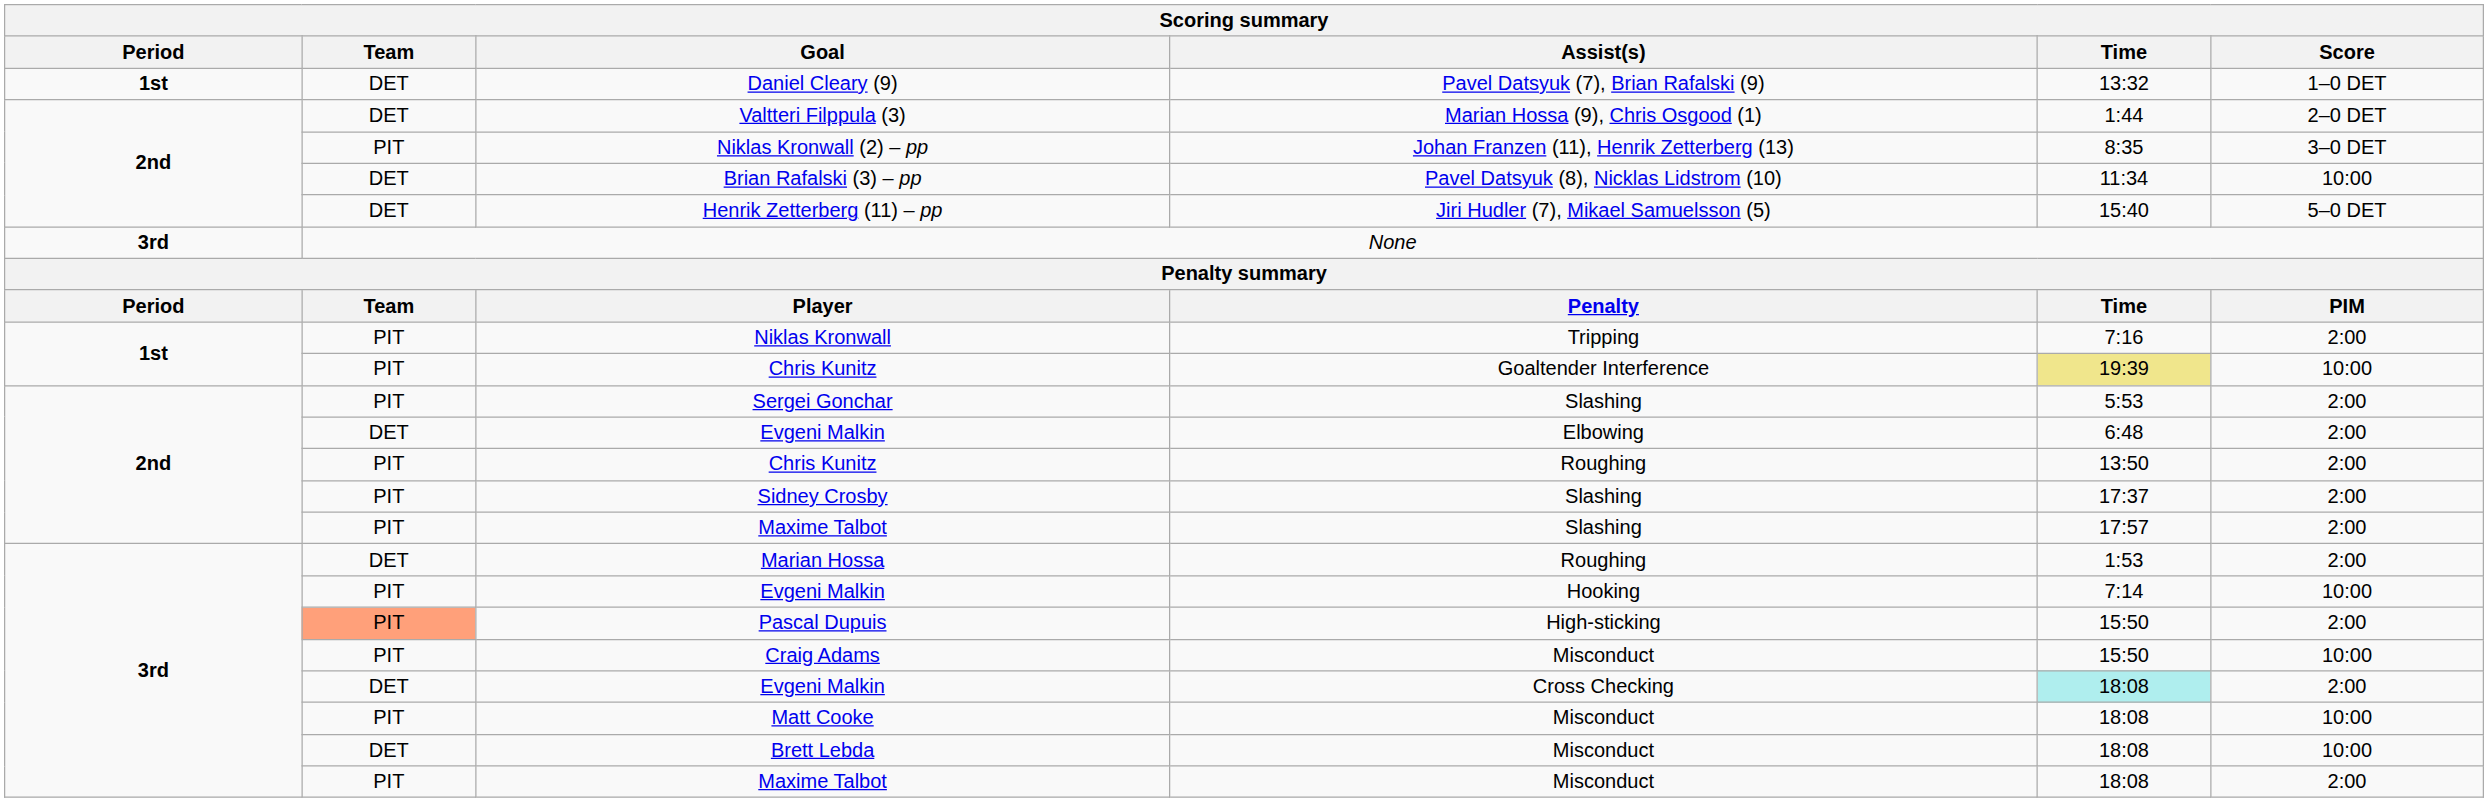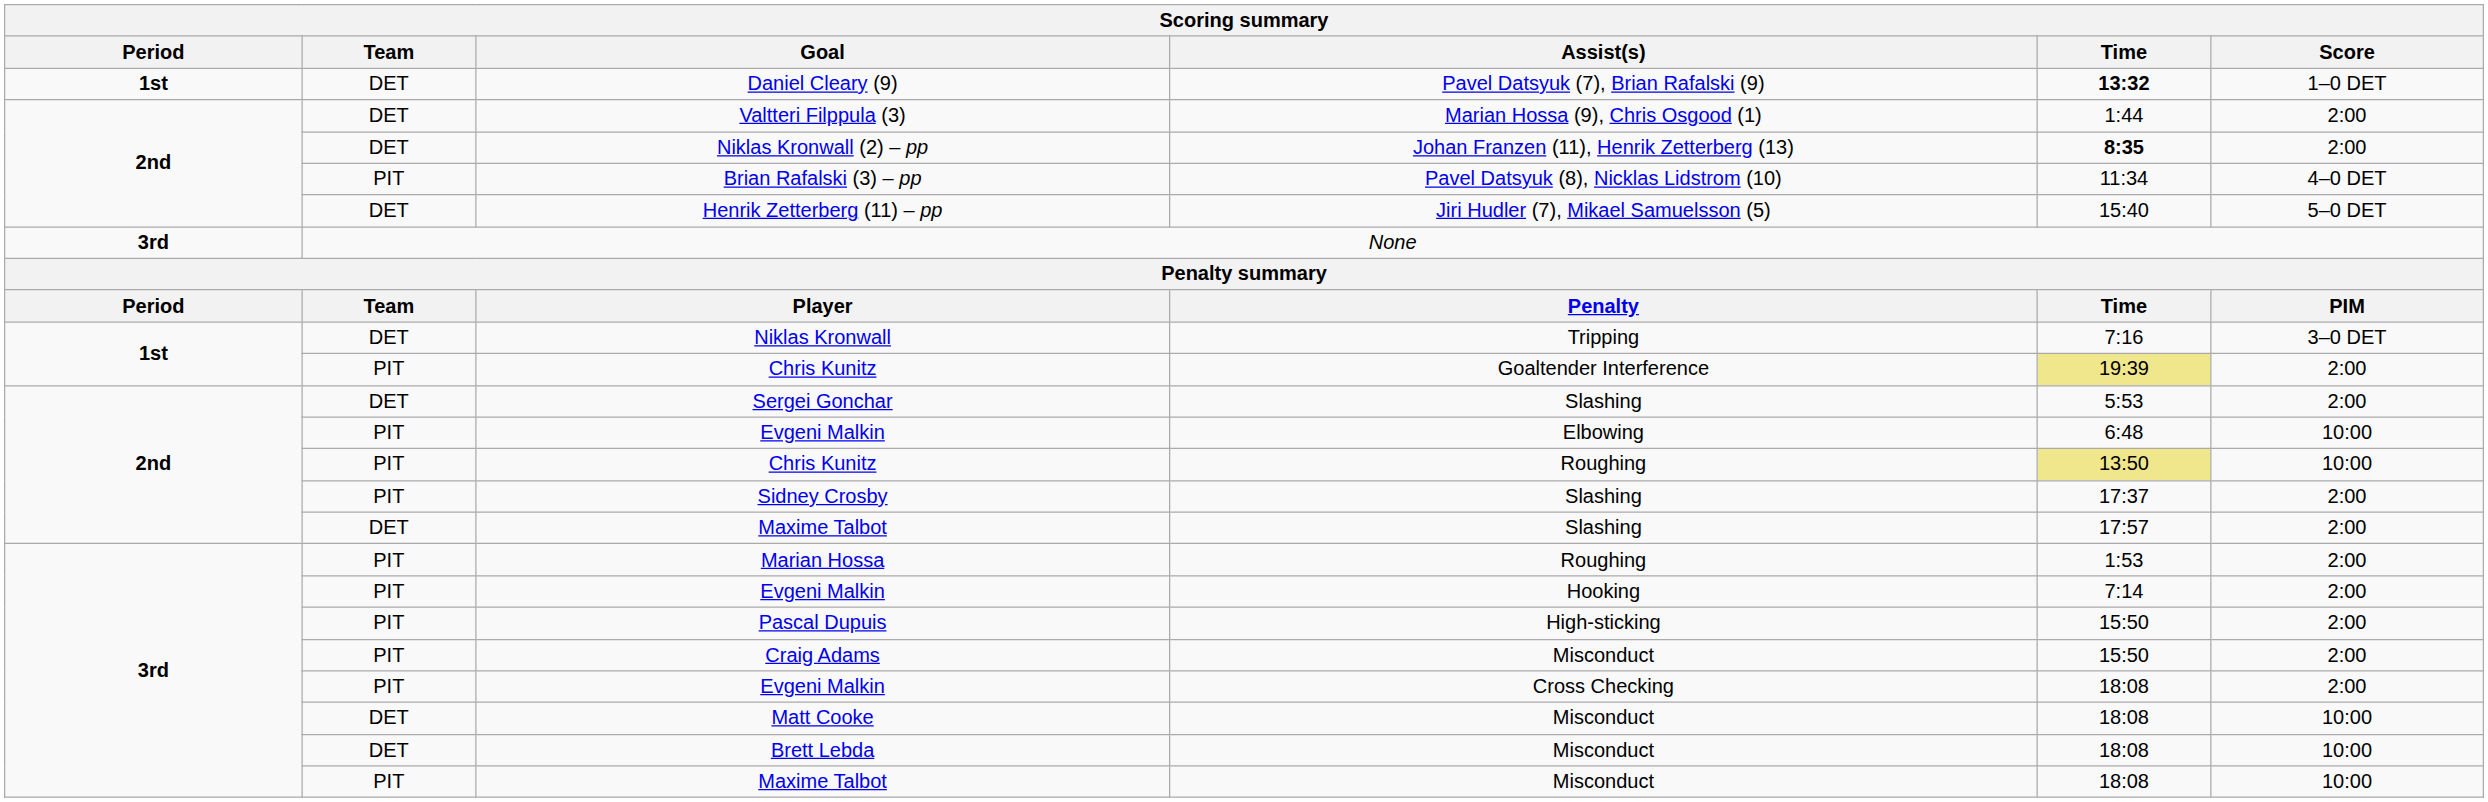 <table width="100%" class="wikitable" style="text-align:center">
 <tr>
 <th colspan="6">Scoring summary</th>
 </tr>
 <tr>
 <th width="12%">Period</th>
 <th width="7%">Team</th>
 <th width="28%">Goal</th>
 <th width="35%">Assist(s)</th>
 <th width="7%">Time</th>
 <th width="11%">Score</th>
 </tr>
 <tr>
 <td><strong>1st</strong></td>
 <td>DET</td>
 <td><a href='#'>Daniel Cleary</a> (9)</td>
 <td><a href='#'>Pavel Datsyuk</a> (7), <a href='#'>Brian Rafalski</a> (9)</td>
-<td>13:32</td>
+<td><strong>13:32</strong></td>
 <td>1–0 DET</td>
 </tr>
 <tr>
 <td rowspan="4"><strong>2nd</strong></td>
 <td>DET</td>
 <td><a href='#'>Valtteri Filppula</a> (3)</td>
 <td><a href='#'>Marian Hossa</a> (9), <a href='#'>Chris Osgood</a> (1)</td>
 <td>1:44</td>
-<td>2–0 DET</td>
+<td>2:00</td>
+</tr>
+<tr>
+<td>DET</td>
+<td><a href='#'>Niklas Kronwall</a> (2) – <em>pp</em></td>
+<td><a href='#'>Johan Franzen</a> (11), <a href='#'>Henrik Zetterberg</a> (13)</td>
+<td><strong>8:35</strong></td>
+<td>2:00</td>
 </tr>
 <tr>
 <td>PIT</td>
-<td><a href='#'>Niklas Kronwall</a> (2) – <em>pp</em></td>
-<td><a href='#'>Johan Franzen</a> (11), <a href='#'>Henrik Zetterberg</a> (13)</td>
-<td>8:35</td>
-<td>3–0 DET</td>
-</tr>
-<tr>
-<td>DET</td>
 <td><a href='#'>Brian Rafalski</a> (3) – <em>pp</em></td>
 <td><a href='#'>Pavel Datsyuk</a> (8), <a href='#'>Nicklas Lidstrom</a> (10)</td>
 <td>11:34</td>
-<td>10:00</td>
+<td>4–0 DET</td>
 </tr>
 <tr>
 <td>DET</td>
 <td><a href='#'>Henrik Zetterberg</a> (11) – <em>pp</em></td>
 <td><a href='#'>Jiri Hudler</a> (7), <a href='#'>Mikael Samuelsson</a> (5)</td>
 <td>15:40</td>
 <td>5–0 DET</td>
 </tr>
 <tr>
 <td><strong>3rd</strong></td>
 <td colspan="5"><em>None</em></td>
 </tr>
 <tr>
 <th colspan="6">Penalty summary</th>
 </tr>
 <tr>
 <th width="12%">Period</th>
 <th width="7%">Team</th>
 <th width="28%">Player</th>
 <th width="35%"><a href='#'>Penalty</a></th>
 <th width="7%">Time</th>
 <th width="11%">PIM</th>
 </tr>
 <tr>
 <td rowspan="2"><strong>1st</strong></td>
-<td>PIT</td>
+<td>DET</td>
 <td><a href='#'>Niklas Kronwall</a></td>
 <td>Tripping</td>
 <td>7:16</td>
-<td>2:00</td>
+<td>3–0 DET</td>
 </tr>
 <tr>
 <td>PIT</td>
 <td><a href='#'>Chris Kunitz</a></td>
 <td>Goaltender Interference</td>
 <td style="background: khaki;">19:39</td>
-<td>10:00</td>
+<td>2:00</td>
 </tr>
 <tr>
 <td rowspan="5"><strong>2nd</strong></td>
-<td>PIT</td>
+<td>DET</td>
 <td><a href='#'>Sergei Gonchar</a></td>
 <td>Slashing</td>
 <td>5:53</td>
 <td>2:00</td>
 </tr>
 <tr>
-<td>DET</td>
+<td>PIT</td>
 <td><a href='#'>Evgeni Malkin</a></td>
 <td>Elbowing</td>
 <td>6:48</td>
-<td>2:00</td>
+<td>10:00</td>
 </tr>
 <tr>
 <td>PIT</td>
 <td><a href='#'>Chris Kunitz</a></td>
 <td>Roughing</td>
-<td>13:50</td>
-<td>2:00</td>
+<td style="background: khaki;">13:50</td>
+<td>10:00</td>
 </tr>
 <tr>
 <td>PIT</td>
 <td><a href='#'>Sidney Crosby</a></td>
 <td>Slashing</td>
 <td>17:37</td>
 <td>2:00</td>
 </tr>
 <tr>
-<td>PIT</td>
+<td>DET</td>
 <td><a href='#'>Maxime Talbot</a></td>
 <td>Slashing</td>
 <td>17:57</td>
 <td>2:00</td>
 </tr>
 <tr>
 <td rowspan="8"><strong>3rd</strong></td>
-<td>DET</td>
+<td>PIT</td>
 <td><a href='#'>Marian Hossa</a></td>
 <td>Roughing</td>
 <td>1:53</td>
 <td>2:00</td>
 </tr>
 <tr>
 <td>PIT</td>
 <td><a href='#'>Evgeni Malkin</a></td>
 <td>Hooking</td>
 <td>7:14</td>
-<td>10:00</td>
+<td>2:00</td>
 </tr>
 <tr>
-<td style="background: lightsalmon;">PIT</td>
+<td>PIT</td>
 <td><a href='#'>Pascal Dupuis</a></td>
 <td>High-sticking</td>
 <td>15:50</td>
 <td>2:00</td>
 </tr>
 <tr>
 <td>PIT</td>
 <td><a href='#'>Craig Adams</a></td>
 <td>Misconduct</td>
 <td>15:50</td>
-<td>10:00</td>
-</tr>
-<tr>
-<td>DET</td>
-<td><a href='#'>Evgeni Malkin</a></td>
-<td>Cross Checking</td>
-<td style="background: paleturquoise;">18:08</td>
 <td>2:00</td>
 </tr>
 <tr>
 <td>PIT</td>
+<td><a href='#'>Evgeni Malkin</a></td>
+<td>Cross Checking</td>
+<td>18:08</td>
+<td>2:00</td>
+</tr>
+<tr>
+<td>DET</td>
 <td><a href='#'>Matt Cooke</a></td>
 <td>Misconduct</td>
 <td>18:08</td>
 <td>10:00</td>
 </tr>
 <tr>
 <td>DET</td>
 <td><a href='#'>Brett Lebda</a></td>
 <td>Misconduct</td>
 <td>18:08</td>
 <td>10:00</td>
 </tr>
 <tr>
 <td>PIT</td>
 <td><a href='#'>Maxime Talbot</a></td>
 <td>Misconduct</td>
 <td>18:08</td>
-<td>2:00</td>
+<td>10:00</td>
 </tr>
 </table>
